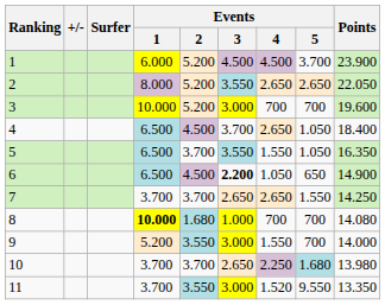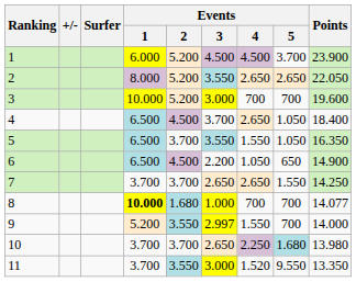 <table class="wikitable" style="text-align: center;">
 <tr>
 <th rowspan="2">Ranking</th>
 <th rowspan="2">+/-</th>
 <th rowspan="2">Surfer</th>
 <th colspan="5">Events</th>
 <th rowspan="2">Points</th>
 </tr>
 <tr>
 <th>1</th>
 <th>2</th>
 <th>3</th>
 <th>4</th>
 <th>5</th>
 </tr>
 <tr>
 <td style="text-align:left; background:#d0f0c0;">1</td>
 <td style="background:#d0f0c0;"></td>
 <td style="text-align:left; background:#d0f0c0;"></td>
 <td style="background:yellow;"><span>6.000</span></td>
 <td style="background:#ffebcd;"><span>5.200</span></td>
 <td style="background:thistle;"><span>4.500</span></td>
 <td style="background:thistle;"><span>4.500</span></td>
 <td><span>3.700</span></td>
 <td style="background:#d0f0c0;">23.900</td>
 </tr>
 <tr>
 <td style="text-align:left; background:#d0f0c0;">2</td>
 <td style="background:#d0f0c0;"></td>
 <td style="text-align:left; background:#d0f0c0;"></td>
 <td style="background:thistle;"><span>8.000</span></td>
 <td style="background:#ffebcd;"><span>5.200</span></td>
 <td style="background:#b0e0e6;"><span>3.550</span></td>
 <td style="background:#ffebcd;"><span>2.650</span></td>
 <td style="background:#ffebcd;"><span>2.650</span></td>
 <td style="background:#d0f0c0;">22.050</td>
 </tr>
 <tr>
 <td style="text-align:left; background:#d0f0c0;">3</td>
 <td style="background:#d0f0c0;"></td>
 <td style="text-align:left; background:#d0f0c0;"></td>
 <td style="background:yellow;"><span>10.000</span></td>
 <td style="background:#ffebcd;"><span>5.200</span></td>
 <td style="background:yellow;"><span>3.000</span></td>
 <td><span>700</span></td>
 <td><span>700</span></td>
 <td style="background:#d0f0c0;">19.600</td>
 </tr>
 <tr>
 <td style=text-align:left>4</td>
 <td></td>
 <td style=text-align:left></td>
 <td style="background:#b0e0e6;"><span>6.500</span></td>
 <td style="background:thistle;"><span>4.500</span></td>
 <td><span>3.700</span></td>
 <td style="background:#ffebcd;"><span>2.650</span></td>
 <td><span>1.050</span></td>
 <td>18.400</td>
 </tr>
 <tr>
 <td style="text-align:left; background:#d0f0c0;">5</td>
 <td style="background:#d0f0c0;"></td>
 <td style="text-align:left; background:#d0f0c0;"></td>
 <td style="background:#b0e0e6;"><span>6.500</span></td>
 <td><span>3.700</span></td>
 <td style="background:#b0e0e6;"><span>3.550</span></td>
 <td><span>1.550</span></td>
 <td><span>1.050</span></td>
 <td style="background:#d0f0c0;">16.350</td>
 </tr>
 <tr>
 <td style="text-align:left; background:#d0f0c0;">6</td>
 <td style="background:#d0f0c0;"></td>
 <td style="text-align:left; background:#d0f0c0;"></td>
 <td style="background:#b0e0e6;"><span>6.500</span></td>
 <td style="background:thistle;"><span>4.500</span></td>
-<td><strong><span>2.200</span></strong></td>
+<td><span>2.200</span></td>
 <td><span>1.050</span></td>
 <td><span>650</span></td>
 <td style="background:#d0f0c0;">14.900</td>
 </tr>
 <tr>
 <td style="text-align:left; background:#d0f0c0;">7</td>
 <td style="background:#d0f0c0;"></td>
 <td style="text-align:left; background:#d0f0c0;"></td>
 <td><span>3.700</span></td>
 <td><span>3.700</span></td>
 <td style="background:#ffebcd;"><span>2.650</span></td>
 <td style="background:#ffebcd;"><span>2.650</span></td>
 <td><span>1.550</span></td>
 <td style="background:#d0f0c0;">14.250</td>
 </tr>
 <tr>
 <td style=text-align:left>8</td>
 <td></td>
 <td style=text-align:left></td>
 <td style="background:yellow;"><strong><span>10.000</span></strong></td>
 <td style="background:#b0e0e6;"><span>1.680</span></td>
 <td style="background:yellow;"><span>1.000</span></td>
 <td><span>700</span></td>
 <td><span>700</span></td>
-<td>14.080</td>
+<td>14.077</td>
 </tr>
 <tr>
 <td style=text-align:left>9</td>
 <td></td>
 <td style=text-align:left></td>
 <td style="background:#ffebcd;"><span>5.200</span></td>
 <td style="background:#b0e0e6;"><span>3.550</span></td>
-<td style="background:yellow;"><span>3.000</span></td>
+<td style="background:yellow;"><span>2.997</span></td>
 <td><span>1.550</span></td>
 <td><span>700</span></td>
 <td>14.000</td>
 </tr>
 <tr>
 <td style=text-align:left>10</td>
 <td></td>
 <td style=text-align:left></td>
 <td><span>3.700</span></td>
 <td><span>3.700</span></td>
 <td style="background:#ffebcd;"><span>2.650</span></td>
 <td style="background:thistle;"><span>2.250</span></td>
 <td style="background:#b0e0e6;"><span>1.680</span></td>
 <td>13.980</td>
 </tr>
 <tr>
 <td style=text-align:left>11</td>
 <td></td>
 <td style=text-align:left></td>
 <td><span>3.700</span></td>
 <td style="background:#b0e0e6;"><span>3.550</span></td>
 <td style="background:yellow;"><span>3.000</span></td>
 <td><span>1.520</span></td>
 <td><span>9.550</span></td>
 <td>13.350</td>
 </tr>
 </table>
